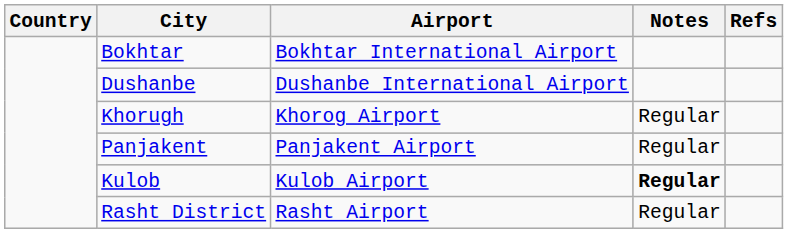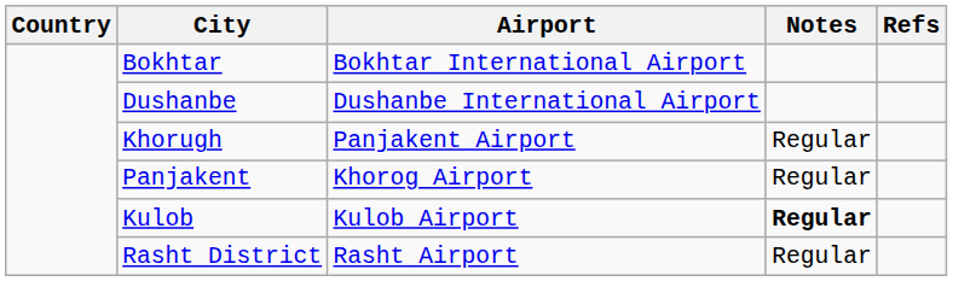 <table class="wikitable sortable">
 <tr>
 <th>Country</th>
 <th>City</th>
 <th>Airport</th>
 <th>Notes</th>
 <th class="unsortable">Refs</th>
 </tr>
 <tr>
 <td rowspan=6></td>
 <td><a href='#'>Bokhtar</a></td>
 <td><a href='#'>Bokhtar International Airport</a></td>
 <td></td>
 <td></td>
 </tr>
 <tr>
 <td><a href='#'>Dushanbe</a></td>
 <td><a href='#'>Dushanbe International Airport</a></td>
 <td></td>
 <td></td>
 </tr>
 <tr>
 <td><a href='#'>Khorugh</a></td>
-<td><a href='#'>Khorog Airport</a></td>
+<td><a href='#'>Panjakent Airport</a></td>
 <td>Regular</td>
 <td></td>
 </tr>
 <tr>
 <td><a href='#'>Panjakent</a></td>
-<td><a href='#'>Panjakent Airport</a></td>
+<td><a href='#'>Khorog Airport</a></td>
 <td>Regular</td>
 <td></td>
 </tr>
 <tr>
 <td><a href='#'>Kulob</a></td>
 <td><a href='#'>Kulob Airport</a></td>
 <td><strong>Regular</strong></td>
 <td></td>
 </tr>
 <tr>
 <td><a href='#'>Rasht District</a></td>
 <td><a href='#'>Rasht Airport</a></td>
 <td>Regular</td>
 <td></td>
 </tr>
 </table>
